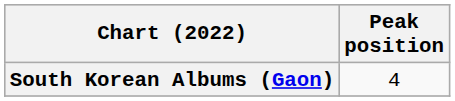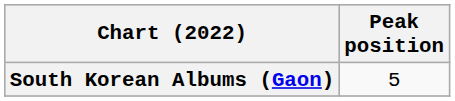 <table class="wikitable plainrowheaders" style="text-align:center">
 <tr>
 <th scope="col">Chart (2022)</th>
 <th scope="col">Peak<br>position</th>
 </tr>
 <tr>
 <th scope="row">South Korean Albums (<a href='#'>Gaon</a>)</th>
-<td>4</td>
+<td>5</td>
 </tr>
 </table>
